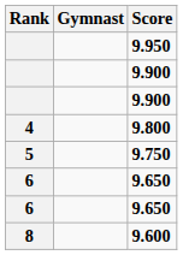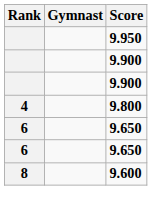 <table class="wikitable sortable">
 <tr>
 <th scope="col">Rank</th>
 <th scope="col">Gymnast</th>
 <th scope="col">Score</th>
 </tr>
 <tr>
 <th scope="row"></th>
 <td></td>
 <td><strong>9.950</strong></td>
 </tr>
 <tr>
 <th scope="row"></th>
 <td></td>
 <td><strong>9.900</strong></td>
 </tr>
 <tr>
 <th scope="row"></th>
 <td></td>
 <td><strong>9.900</strong></td>
 </tr>
 <tr>
 <th scope="row">4</th>
 <td></td>
 <td><strong>9.800</strong></td>
 </tr>
 <tr>
-<th scope="row">5</th>
-<td></td>
-<td><strong>9.750</strong></td>
-</tr>
-<tr>
 <th scope="row">6</th>
 <td></td>
 <td><strong>9.650</strong></td>
 </tr>
 <tr>
 <th scope="row">6</th>
 <td></td>
 <td><strong>9.650</strong></td>
 </tr>
 <tr>
 <th scope="row">8</th>
 <td></td>
 <td><strong>9.600</strong></td>
 </tr>
 </table>
